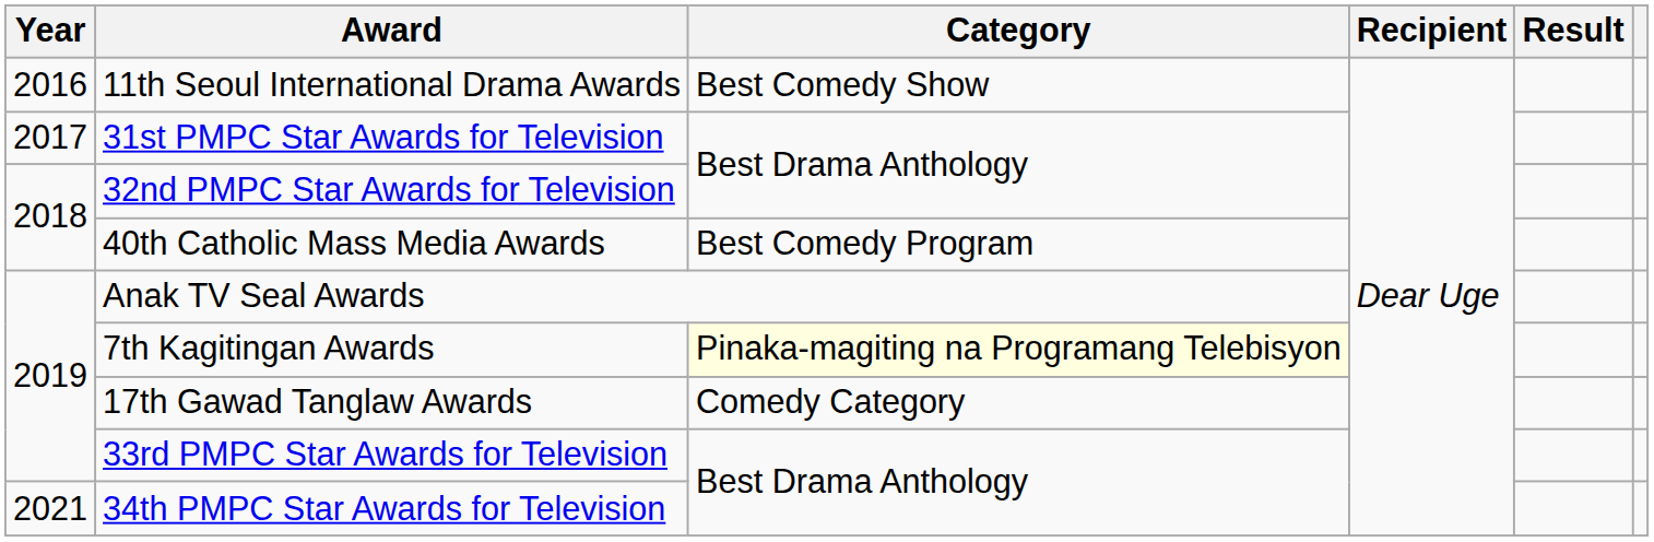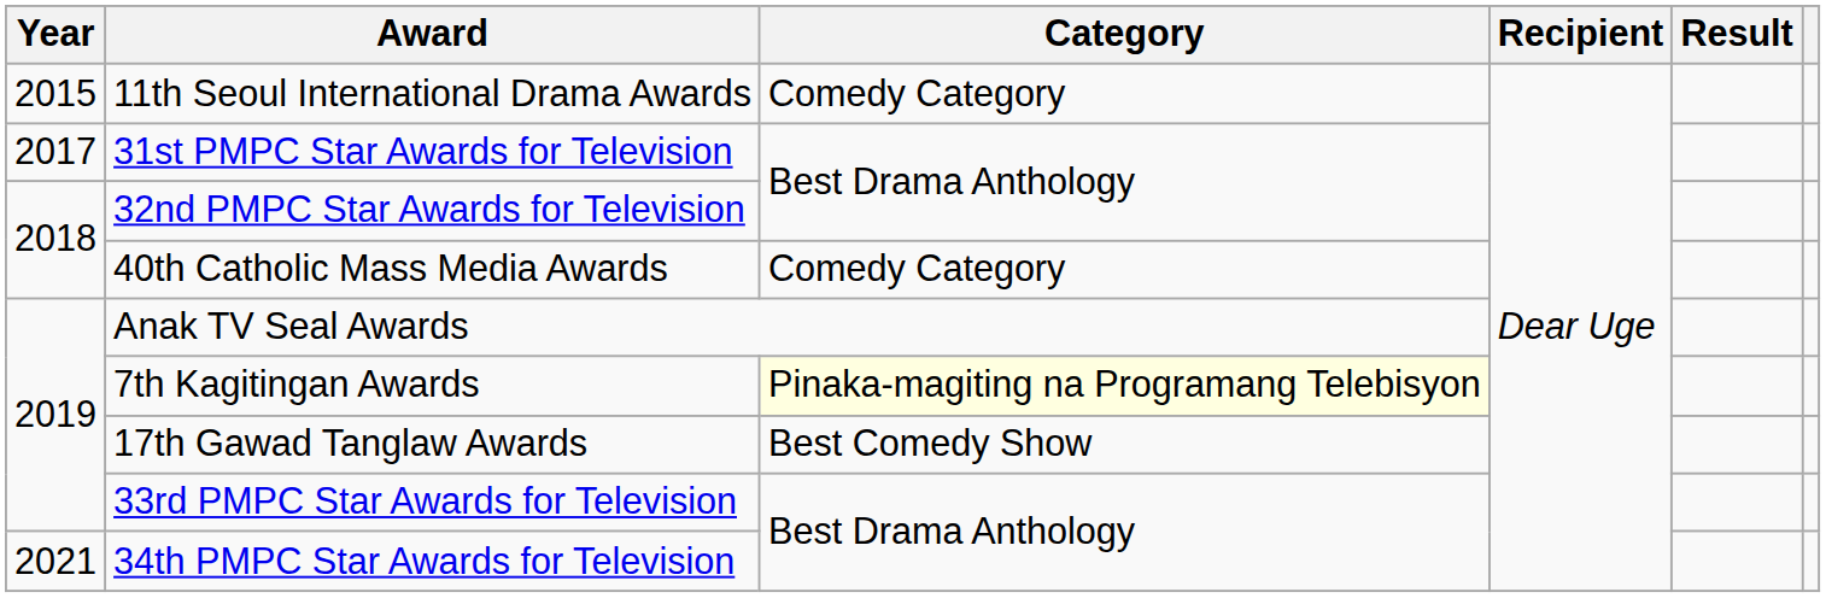 <table class="wikitable">
 <tr>
 <th>Year</th>
 <th>Award</th>
 <th>Category</th>
 <th>Recipient</th>
 <th>Result</th>
 <th></th>
 </tr>
 <tr>
-<td>2016</td>
+<td>2015</td>
 <td>11th Seoul International Drama Awards</td>
-<td>Best Comedy Show</td>
+<td>Comedy Category</td>
 <td rowspan=9><em>Dear Uge</em></td>
 <td></td>
 <td></td>
 </tr>
 <tr>
 <td>2017</td>
 <td><a href='#'>31st PMPC Star Awards for Television</a></td>
 <td rowspan=2>Best Drama Anthology</td>
 <td></td>
 <td></td>
 </tr>
 <tr>
 <td rowspan=2>2018</td>
 <td><a href='#'>32nd PMPC Star Awards for Television</a></td>
 <td></td>
 <td></td>
 </tr>
 <tr>
 <td>40th Catholic Mass Media Awards</td>
-<td>Best Comedy Program</td>
+<td>Comedy Category</td>
 <td></td>
 <td></td>
 </tr>
 <tr>
 <td rowspan=4>2019</td>
 <td colspan=2>Anak TV Seal Awards</td>
 <td></td>
 <td></td>
 </tr>
 <tr>
 <td>7th Kagitingan Awards</td>
 <td style="background: lightyellow;">Pinaka-magiting na Programang Telebisyon</td>
 <td></td>
 <td></td>
 </tr>
 <tr>
 <td>17th Gawad Tanglaw Awards</td>
-<td>Comedy Category</td>
+<td>Best Comedy Show</td>
 <td></td>
 <td></td>
 </tr>
 <tr>
 <td><a href='#'>33rd PMPC Star Awards for Television</a></td>
 <td rowspan=2>Best Drama Anthology</td>
 <td></td>
 <td></td>
 </tr>
 <tr>
 <td>2021</td>
 <td><a href='#'>34th PMPC Star Awards for Television</a></td>
 <td></td>
 <td></td>
 </tr>
 </table>
